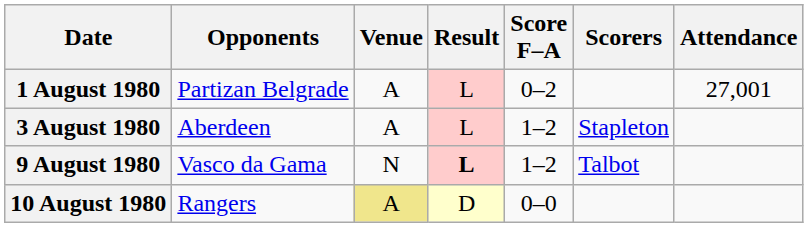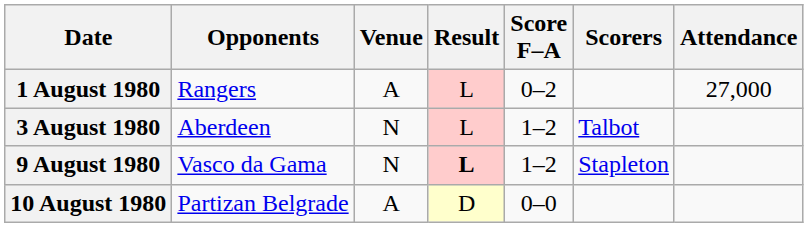 <table class="wikitable plainrowheaders" style="text-align:center">
 <tr>
 <th scope="col">Date</th>
 <th scope="col">Opponents</th>
 <th scope="col">Venue</th>
 <th scope="col">Result</th>
 <th scope="col">Score<br>F–A</th>
 <th scope="col">Scorers</th>
 <th scope="col">Attendance</th>
 </tr>
 <tr>
 <th scope="row">1 August 1980</th>
-<td align="left"><a href='#'>Partizan Belgrade</a></td>
+<td align="left"><a href='#'>Rangers</a></td>
 <td>A</td>
 <td style="background:#fcc">L</td>
 <td>0–2</td>
 <td align="left"></td>
-<td>27,001</td>
+<td>27,000</td>
 </tr>
 <tr>
 <th scope="row">3 August 1980</th>
 <td align="left"><a href='#'>Aberdeen</a></td>
-<td>A</td>
+<td>N</td>
 <td style="background:#fcc">L</td>
 <td>1–2</td>
-<td align="left"><a href='#'>Stapleton</a></td>
+<td align="left"><a href='#'>Talbot</a></td>
 <td></td>
 </tr>
 <tr>
 <th scope="row">9 August 1980</th>
 <td align="left"><a href='#'>Vasco da Gama</a></td>
 <td>N</td>
 <td style="background:#fcc"><strong>L</strong></td>
 <td>1–2</td>
-<td align="left"><a href='#'>Talbot</a></td>
+<td align="left"><a href='#'>Stapleton</a></td>
 <td></td>
 </tr>
 <tr>
 <th scope="row">10 August 1980</th>
-<td align="left"><a href='#'>Rangers</a></td>
-<td style="background: khaki;">A</td>
+<td align="left"><a href='#'>Partizan Belgrade</a></td>
+<td>A</td>
 <td style="background:#ffc">D</td>
 <td>0–0</td>
 <td align="left"></td>
 <td></td>
 </tr>
 </table>
